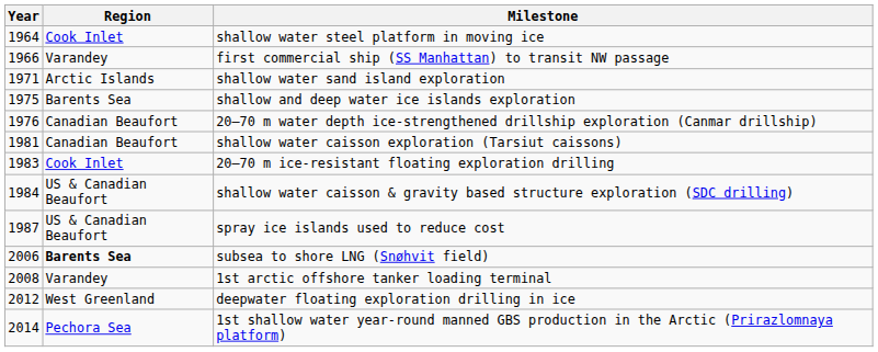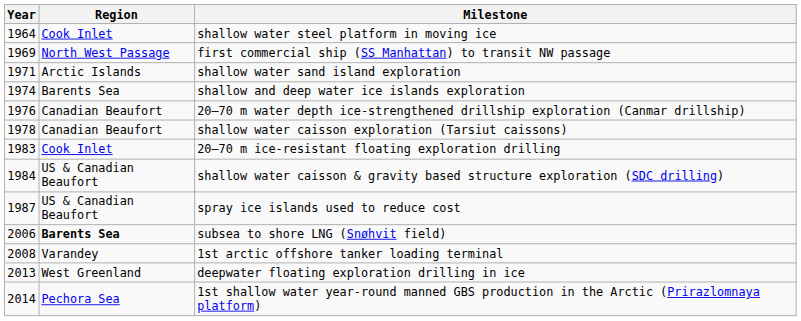 <table class="wikitable">
 <tr>
 <th>Year</th>
 <th>Region</th>
 <th>Milestone</th>
 </tr>
 <tr>
 <td>1964</td>
 <td><a href='#'>Cook Inlet</a></td>
 <td>shallow water steel platform in moving ice</td>
 </tr>
 <tr>
-<td>1966</td>
-<td>Varandey</td>
+<td>1969</td>
+<td><a href='#'>North West Passage</a></td>
 <td>first commercial ship (<a href='#'>SS Manhattan</a>) to transit NW passage</td>
 </tr>
 <tr>
 <td>1971</td>
 <td>Arctic Islands</td>
 <td>shallow water sand island exploration</td>
 </tr>
 <tr>
-<td>1975</td>
+<td>1974</td>
 <td>Barents Sea</td>
 <td>shallow and deep water ice islands exploration</td>
 </tr>
 <tr>
 <td>1976</td>
 <td>Canadian Beaufort</td>
 <td>20–70 m water depth ice-strengthened drillship exploration (Canmar drillship)</td>
 </tr>
 <tr>
-<td>1981</td>
+<td>1978</td>
 <td>Canadian Beaufort</td>
 <td>shallow water caisson exploration (Tarsiut caissons)</td>
 </tr>
 <tr>
 <td>1983</td>
 <td><a href='#'>Cook Inlet</a></td>
 <td>20–70 m ice-resistant floating exploration drilling</td>
 </tr>
 <tr>
 <td>1984</td>
 <td>US & Canadian Beaufort</td>
 <td>shallow water caisson & gravity based structure exploration (<a href='#'>SDC drilling</a>)</td>
 </tr>
 <tr>
 <td>1987</td>
 <td>US & Canadian Beaufort</td>
 <td>spray ice islands used to reduce cost</td>
 </tr>
 <tr>
 <td>2006</td>
 <td><strong>Barents Sea</strong></td>
 <td>subsea to shore LNG (<a href='#'>Snøhvit</a> field)</td>
 </tr>
 <tr>
 <td>2008</td>
 <td>Varandey</td>
 <td>1st arctic offshore tanker loading terminal</td>
 </tr>
 <tr>
-<td>2012</td>
+<td>2013</td>
 <td>West Greenland</td>
 <td>deepwater floating exploration drilling in ice</td>
 </tr>
 <tr>
 <td>2014</td>
 <td><a href='#'>Pechora Sea</a></td>
 <td>1st shallow water year-round manned GBS production in the Arctic (<a href='#'>Prirazlomnaya platform</a>)</td>
 </tr>
 </table>
